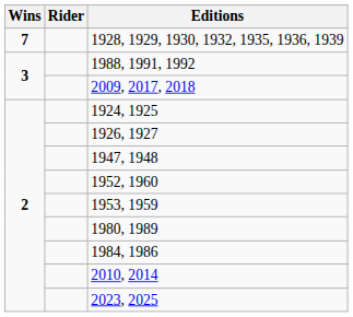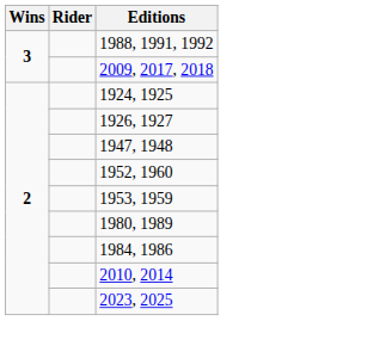 <table class="wikitable">
 <tr>
 <th>Wins</th>
 <th>Rider</th>
 <th>Editions</th>
-</tr>
-<tr>
-<td align=center><strong>7</strong></td>
-<td></td>
-<td>1928, 1929, 1930, 1932, 1935, 1936, 1939</td>
 </tr>
 <tr>
 <td align=center rowspan=2><strong>3</strong></td>
 <td></td>
 <td>1988, 1991, 1992</td>
 </tr>
 <tr>
 <td></td>
 <td><a href='#'>2009</a>, <a href='#'>2017</a>, <a href='#'>2018</a></td>
 </tr>
 <tr>
 <td align=center rowspan=9><strong>2</strong></td>
 <td></td>
 <td>1924, 1925</td>
 </tr>
 <tr>
 <td></td>
 <td>1926, 1927</td>
 </tr>
 <tr>
 <td></td>
 <td>1947, 1948</td>
 </tr>
 <tr>
 <td></td>
 <td>1952, 1960</td>
 </tr>
 <tr>
 <td></td>
 <td>1953, 1959</td>
 </tr>
 <tr>
 <td></td>
 <td>1980, 1989</td>
 </tr>
 <tr>
 <td></td>
 <td>1984, 1986</td>
 </tr>
 <tr>
 <td></td>
 <td><a href='#'>2010</a>, <a href='#'>2014</a></td>
 </tr>
 <tr>
 <td></td>
 <td><a href='#'>2023</a>, <a href='#'>2025</a></td>
 </tr>
 </table>
